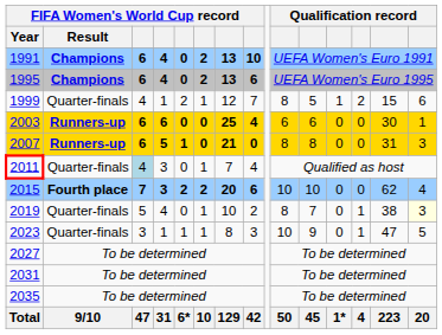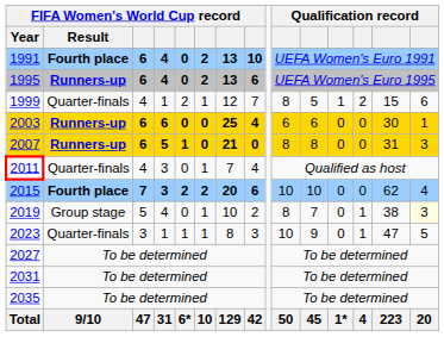 <table class="wikitable" style="text-align: center;">
 <tr>
 <th colspan=8><a href='#'>FIFA Women's World Cup</a> record</th>
 <td rowspan=15></td>
 <th colspan=6>Qualification record</th>
 </tr>
 <tr>
 <th>Year</th>
 <th>Result</th>
 <th></th>
 <th></th>
 <th></th>
 <th></th>
 <th></th>
 <th></th>
 <th></th>
 <th></th>
 <th></th>
 <th></th>
 <th></th>
 <th></th>
 </tr>
 <tr style="background:#9acdff;">
 <td> <a href='#'>1991</a></td>
-<td><strong><a href='#'>Champions</a> </strong></td>
+<td><strong>Fourth place</strong></td>
 <td><strong>6</strong></td>
 <td><strong>4</strong></td>
 <td><strong>0</strong></td>
 <td><strong>2</strong></td>
 <td><strong>13</strong></td>
 <td><strong>10</strong></td>
 <td colspan=6><em><a href='#'>UEFA Women's Euro 1991</a></em></td>
 </tr>
 <tr style="background:silver;">
 <td> <a href='#'>1995</a></td>
-<td><strong><a href='#'>Champions</a> </strong></td>
+<td><strong><a href='#'>Runners-up</a> </strong></td>
 <td><strong>6</strong></td>
 <td><strong>4</strong></td>
 <td><strong>0</strong></td>
 <td><strong>2</strong></td>
 <td><strong>13</strong></td>
 <td><strong>6</strong></td>
 <td colspan=6><em><a href='#'>UEFA Women's Euro 1995</a></em></td>
 </tr>
 <tr>
 <td> <a href='#'>1999</a></td>
 <td>Quarter-finals</td>
 <td>4</td>
 <td>1</td>
 <td>2</td>
 <td>1</td>
 <td>12</td>
 <td>7</td>
 <td>8</td>
 <td>5</td>
 <td>1</td>
 <td>2</td>
 <td>15</td>
 <td>6</td>
 </tr>
 <tr style="background:gold;">
 <td> <a href='#'>2003</a></td>
 <td><strong><a href='#'>Runners-up</a> </strong></td>
 <td><strong>6</strong></td>
 <td><strong>6</strong></td>
 <td><strong>0</strong></td>
 <td><strong>0</strong></td>
 <td><strong>25</strong></td>
 <td><strong>4</strong></td>
 <td>6</td>
 <td>6</td>
 <td>0</td>
 <td>0</td>
 <td>30</td>
 <td>1</td>
 </tr>
 <tr style="background:gold;">
 <td> <a href='#'>2007</a></td>
 <td><strong><a href='#'>Runners-up</a> </strong></td>
 <td><strong>6</strong></td>
 <td><strong>5</strong></td>
 <td><strong>1</strong></td>
 <td><strong>0</strong></td>
 <td><strong>21</strong></td>
 <td><strong>0</strong></td>
 <td>8</td>
 <td>8</td>
 <td>0</td>
 <td>0</td>
 <td>31</td>
 <td>3</td>
 </tr>
 <tr>
 <td style="border: 3px solid red"> <a href='#'>2011</a></td>
 <td>Quarter-finals</td>
-<td style="background: lightblue;">4</td>
+<td>4</td>
 <td>3</td>
 <td>0</td>
 <td>1</td>
 <td>7</td>
 <td>4</td>
 <td colspan=6><em>Qualified as host</em></td>
 </tr>
 <tr style="background:#9acdff;">
 <td> <a href='#'>2015</a></td>
 <td><strong>Fourth place</strong></td>
 <td><strong>7</strong></td>
 <td><strong>3</strong></td>
 <td><strong>2</strong></td>
 <td><strong>2</strong></td>
 <td><strong>20</strong></td>
 <td><strong>6</strong></td>
 <td>10</td>
 <td>10</td>
 <td>0</td>
 <td>0</td>
 <td>62</td>
 <td>4</td>
 </tr>
 <tr>
 <td> <a href='#'>2019</a></td>
-<td>Quarter-finals</td>
+<td>Group stage</td>
 <td>5</td>
 <td>4</td>
 <td>0</td>
 <td>1</td>
 <td>10</td>
 <td>2</td>
 <td>8</td>
 <td>7</td>
 <td>0</td>
 <td>1</td>
 <td>38</td>
 <td style="background: lightyellow;">3</td>
 </tr>
 <tr>
 <td>  <a href='#'>2023</a></td>
 <td>Quarter-finals</td>
 <td>3</td>
 <td>1</td>
 <td>1</td>
 <td>1</td>
 <td>8</td>
 <td>3</td>
 <td>10</td>
 <td>9</td>
 <td>0</td>
 <td>1</td>
 <td>47</td>
 <td>5</td>
 </tr>
 <tr>
 <td> <a href='#'>2027</a></td>
 <td colspan=7><em>To be determined</em></td>
 <td colspan=6><em>To be determined</em></td>
 </tr>
 <tr>
 <td> <a href='#'>2031</a></td>
 <td colspan=7><em>To be determined</em></td>
 <td colspan=6><em>To be determined</em></td>
 </tr>
 <tr>
 <td> <a href='#'>2035</a></td>
 <td colspan=7><em>To be determined</em></td>
 <td colspan=6><em>To be determined</em></td>
 </tr>
 <tr>
 <th>Total</th>
 <th>9/10</th>
 <th>47</th>
 <th>31</th>
 <th>6*</th>
 <th>10</th>
 <th>129</th>
 <th>42</th>
 <th>50</th>
 <th>45</th>
 <th>1*</th>
 <th>4</th>
 <th>223</th>
 <th>20</th>
 </tr>
 </table>
